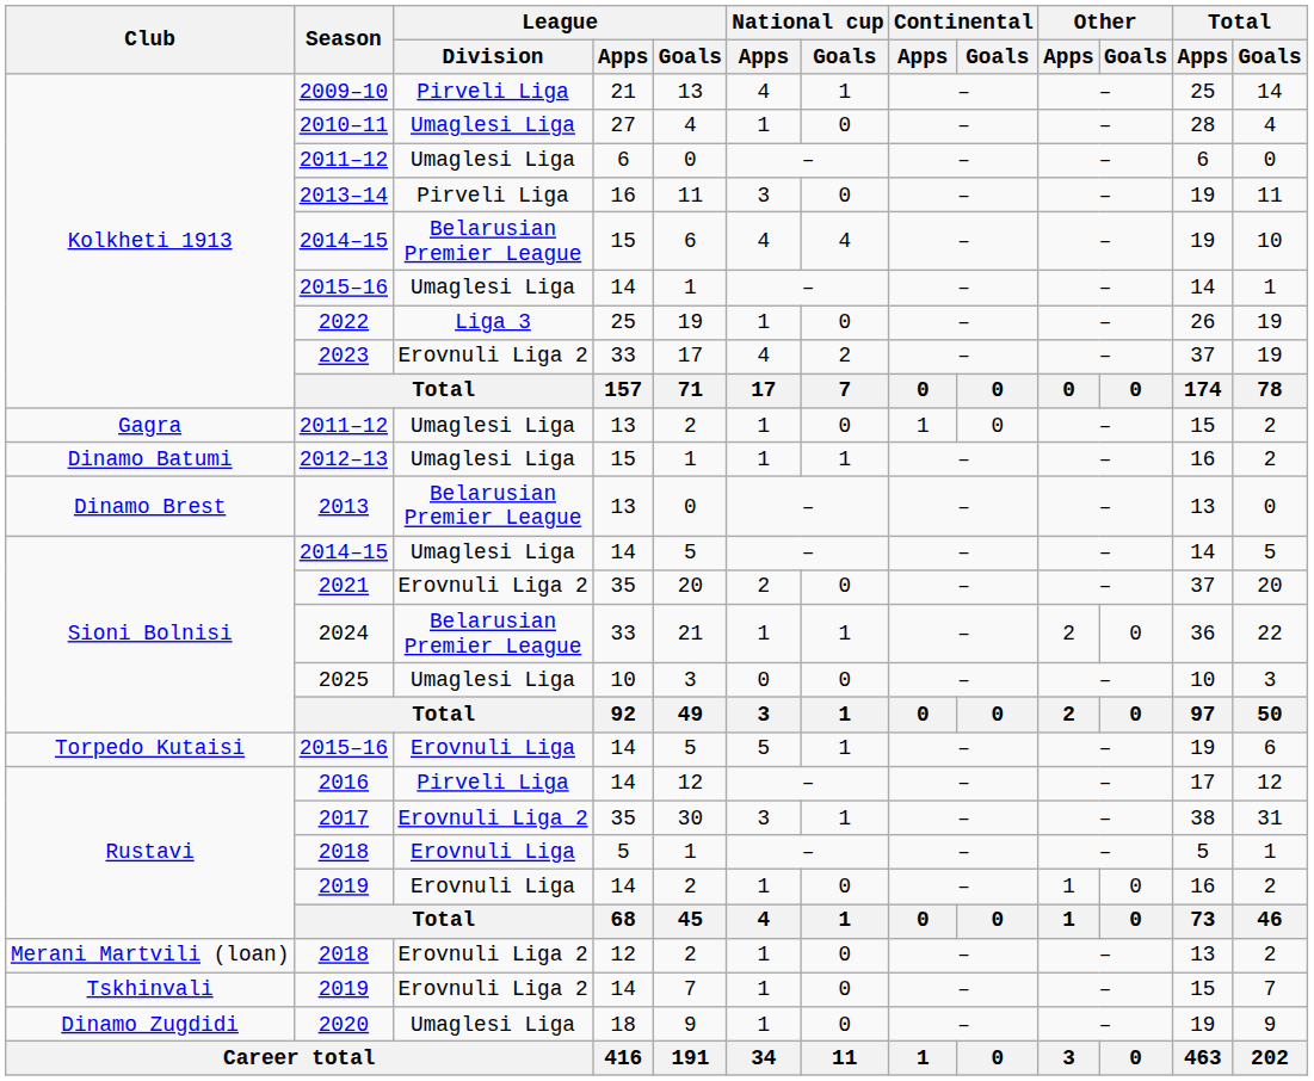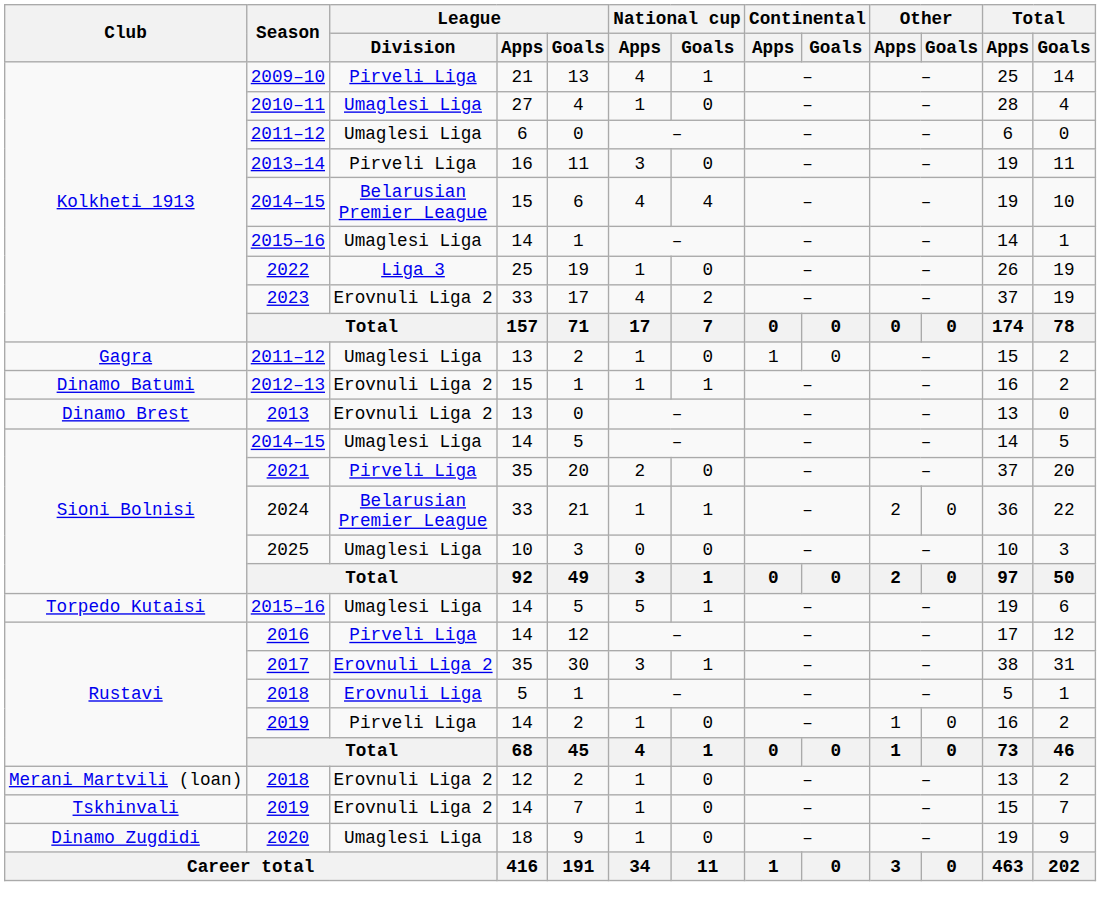 <table class="wikitable" style="text-align:center">
 <tr>
 <th rowspan="2">Club</th>
 <th rowspan="2">Season</th>
 <th colspan="3">League</th>
 <th colspan="2">National cup</th>
 <th colspan="2">Continental</th>
 <th colspan="2">Other</th>
 <th colspan="2">Total</th>
 </tr>
 <tr>
 <th>Division</th>
 <th>Apps</th>
 <th>Goals</th>
 <th>Apps</th>
 <th>Goals</th>
 <th>Apps</th>
 <th>Goals</th>
 <th>Apps</th>
 <th>Goals</th>
 <th>Apps</th>
 <th>Goals</th>
 </tr>
 <tr>
 <td rowspan="9"><a href='#'>Kolkheti 1913</a></td>
 <td><a href='#'>2009–10</a></td>
 <td><a href='#'>Pirveli Liga</a></td>
 <td>21</td>
 <td>13</td>
 <td>4</td>
 <td>1</td>
 <td colspan="2">–</td>
 <td colspan="2">–</td>
 <td>25</td>
 <td>14</td>
 </tr>
 <tr>
 <td><a href='#'>2010–11</a></td>
 <td><a href='#'>Umaglesi Liga</a></td>
 <td>27</td>
 <td>4</td>
 <td>1</td>
 <td>0</td>
 <td colspan="2">–</td>
 <td colspan="2">–</td>
 <td>28</td>
 <td>4</td>
 </tr>
 <tr>
 <td><a href='#'>2011–12</a></td>
 <td>Umaglesi Liga</td>
 <td>6</td>
 <td>0</td>
 <td colspan="2">–</td>
 <td colspan="2">–</td>
 <td colspan="2">–</td>
 <td>6</td>
 <td>0</td>
 </tr>
 <tr>
 <td><a href='#'>2013–14</a></td>
 <td>Pirveli Liga</td>
 <td>16</td>
 <td>11</td>
 <td>3</td>
 <td>0</td>
 <td colspan="2">–</td>
 <td colspan="2">–</td>
 <td>19</td>
 <td>11</td>
 </tr>
 <tr>
 <td><a href='#'>2014–15</a></td>
 <td><a href='#'>Belarusian <br>Premier League</a></td>
 <td>15</td>
 <td>6</td>
 <td>4</td>
 <td>4</td>
 <td colspan="2">–</td>
 <td colspan="2">–</td>
 <td>19</td>
 <td>10</td>
 </tr>
 <tr>
 <td><a href='#'>2015–16</a></td>
 <td>Umaglesi Liga</td>
 <td>14</td>
 <td>1</td>
 <td colspan="2">–</td>
 <td colspan="2">–</td>
 <td colspan="2">–</td>
 <td>14</td>
 <td>1</td>
 </tr>
 <tr>
 <td><a href='#'>2022</a></td>
 <td><a href='#'>Liga 3</a></td>
 <td>25</td>
 <td>19</td>
 <td>1</td>
 <td>0</td>
 <td colspan="2">–</td>
 <td colspan="2">–</td>
 <td>26</td>
 <td>19</td>
 </tr>
 <tr>
 <td><a href='#'>2023</a></td>
 <td>Erovnuli Liga 2</td>
 <td>33</td>
 <td>17</td>
 <td>4</td>
 <td>2</td>
 <td colspan="2">–</td>
 <td colspan="2">–</td>
 <td>37</td>
 <td>19</td>
 </tr>
 <tr>
 <th colspan="2">Total</th>
 <th>157</th>
 <th>71</th>
 <th>17</th>
 <th>7</th>
 <th>0</th>
 <th>0</th>
 <th>0</th>
 <th>0</th>
 <th>174</th>
 <th>78</th>
 </tr>
 <tr>
 <td><a href='#'>Gagra</a></td>
 <td><a href='#'>2011–12</a></td>
 <td>Umaglesi Liga</td>
 <td>13</td>
 <td>2</td>
 <td>1</td>
 <td>0</td>
 <td>1</td>
 <td>0</td>
 <td colspan="2">–</td>
 <td>15</td>
 <td>2</td>
 </tr>
 <tr>
 <td><a href='#'>Dinamo Batumi</a></td>
 <td><a href='#'>2012–13</a></td>
-<td>Umaglesi Liga</td>
+<td>Erovnuli Liga 2</td>
 <td>15</td>
 <td>1</td>
 <td>1</td>
 <td>1</td>
 <td colspan="2">–</td>
 <td colspan="2">–</td>
 <td>16</td>
 <td>2</td>
 </tr>
 <tr>
 <td><a href='#'>Dinamo Brest</a></td>
 <td><a href='#'>2013</a></td>
-<td><a href='#'>Belarusian <br>Premier League</a></td>
+<td>Erovnuli Liga 2</td>
 <td>13</td>
 <td>0</td>
 <td colspan="2">–</td>
 <td colspan="2">–</td>
 <td colspan="2">–</td>
 <td>13</td>
 <td>0</td>
 </tr>
 <tr>
 <td rowspan="5"><a href='#'>Sioni Bolnisi</a></td>
 <td><a href='#'>2014–15</a></td>
 <td>Umaglesi Liga</td>
 <td>14</td>
 <td>5</td>
 <td colspan="2">–</td>
 <td colspan="2">–</td>
 <td colspan="2">–</td>
 <td>14</td>
 <td>5</td>
 </tr>
 <tr>
 <td><a href='#'>2021</a></td>
-<td>Erovnuli Liga 2</td>
+<td><a href='#'>Pirveli Liga</a></td>
 <td>35</td>
 <td>20</td>
 <td>2</td>
 <td>0</td>
 <td colspan="2">–</td>
 <td colspan="2">–</td>
 <td>37</td>
 <td>20</td>
 </tr>
 <tr>
 <td>2024</td>
 <td><a href='#'>Belarusian <br>Premier League</a></td>
 <td>33</td>
 <td>21</td>
 <td>1</td>
 <td>1</td>
 <td colspan="2">–</td>
 <td>2</td>
 <td>0</td>
 <td>36</td>
 <td>22</td>
 </tr>
 <tr>
 <td>2025</td>
 <td>Umaglesi Liga</td>
 <td>10</td>
 <td>3</td>
 <td>0</td>
 <td>0</td>
 <td colspan="2">–</td>
 <td colspan="2">–</td>
 <td>10</td>
 <td>3</td>
 </tr>
 <tr>
 <th colspan="2">Total</th>
 <th>92</th>
 <th>49</th>
 <th>3</th>
 <th>1</th>
 <th>0</th>
 <th>0</th>
 <th>2</th>
 <th>0</th>
 <th>97</th>
 <th>50</th>
 </tr>
 <tr>
 <td><a href='#'>Torpedo Kutaisi</a></td>
 <td><a href='#'>2015–16</a></td>
-<td><a href='#'>Erovnuli Liga</a></td>
+<td>Umaglesi Liga</td>
 <td>14</td>
 <td>5</td>
 <td>5</td>
 <td>1</td>
 <td colspan="2">–</td>
 <td colspan="2">–</td>
 <td>19</td>
 <td>6</td>
 </tr>
 <tr>
 <td rowspan="5"><a href='#'>Rustavi</a></td>
 <td><a href='#'>2016</a></td>
 <td><a href='#'>Pirveli Liga</a></td>
 <td>14</td>
 <td>12</td>
 <td colspan="2">–</td>
 <td colspan="2">–</td>
 <td colspan="2">–</td>
 <td>17</td>
 <td>12</td>
 </tr>
 <tr>
 <td><a href='#'>2017</a></td>
 <td><a href='#'>Erovnuli Liga 2</a></td>
 <td>35</td>
 <td>30</td>
 <td>3</td>
 <td>1</td>
 <td colspan="2">–</td>
 <td colspan="2">–</td>
 <td>38</td>
 <td>31</td>
 </tr>
 <tr>
 <td><a href='#'>2018</a></td>
 <td><a href='#'>Erovnuli Liga</a></td>
 <td>5</td>
 <td>1</td>
 <td colspan="2">–</td>
 <td colspan="2">–</td>
 <td colspan="2">–</td>
 <td>5</td>
 <td>1</td>
 </tr>
 <tr>
 <td><a href='#'>2019</a></td>
-<td>Erovnuli Liga</td>
+<td>Pirveli Liga</td>
 <td>14</td>
 <td>2</td>
 <td>1</td>
 <td>0</td>
 <td colspan="2">–</td>
 <td>1</td>
 <td>0</td>
 <td>16</td>
 <td>2</td>
 </tr>
 <tr>
 <th colspan="2">Total</th>
 <th>68</th>
 <th>45</th>
 <th>4</th>
 <th>1</th>
 <th>0</th>
 <th>0</th>
 <th>1</th>
 <th>0</th>
 <th>73</th>
 <th>46</th>
 </tr>
 <tr>
 <td><a href='#'>Merani Martvili</a> (loan)</td>
 <td><a href='#'>2018</a></td>
 <td>Erovnuli Liga 2</td>
 <td>12</td>
 <td>2</td>
 <td>1</td>
 <td>0</td>
 <td colspan="2">–</td>
 <td colspan="2">–</td>
 <td>13</td>
 <td>2</td>
 </tr>
 <tr>
 <td><a href='#'>Tskhinvali</a></td>
 <td><a href='#'>2019</a></td>
 <td>Erovnuli Liga 2</td>
 <td>14</td>
 <td>7</td>
 <td>1</td>
 <td>0</td>
 <td colspan="2">–</td>
 <td colspan="2">–</td>
 <td>15</td>
 <td>7</td>
 </tr>
 <tr>
 <td><a href='#'>Dinamo Zugdidi</a></td>
 <td><a href='#'>2020</a></td>
 <td>Umaglesi Liga</td>
 <td>18</td>
 <td>9</td>
 <td>1</td>
 <td>0</td>
 <td colspan="2">–</td>
 <td colspan="2">–</td>
 <td>19</td>
 <td>9</td>
 </tr>
 <tr>
 <th colspan="3">Career total</th>
 <th>416</th>
 <th>191</th>
 <th>34</th>
 <th>11</th>
 <th>1</th>
 <th>0</th>
 <th>3</th>
 <th>0</th>
 <th>463</th>
 <th>202</th>
 </tr>
 </table>
